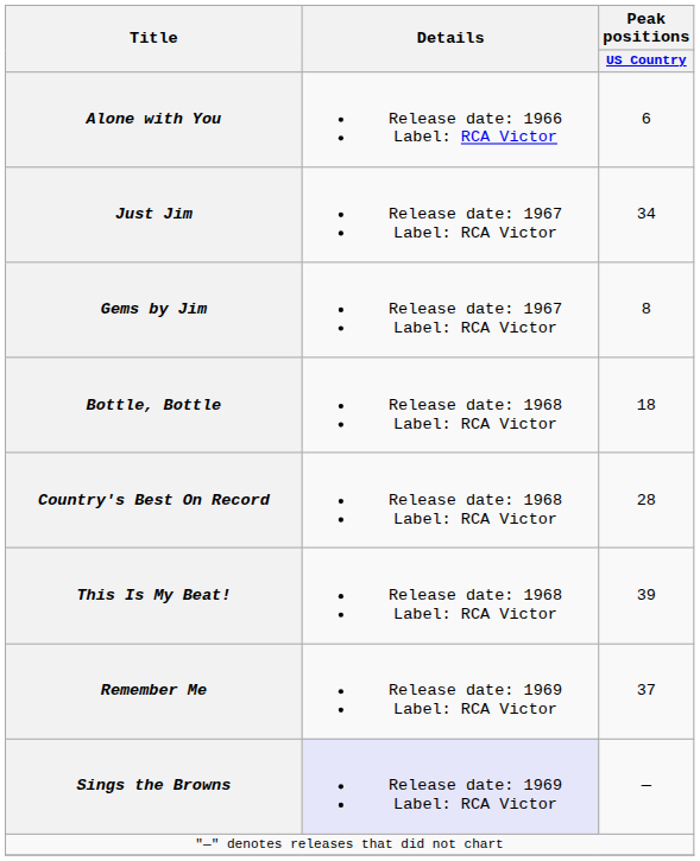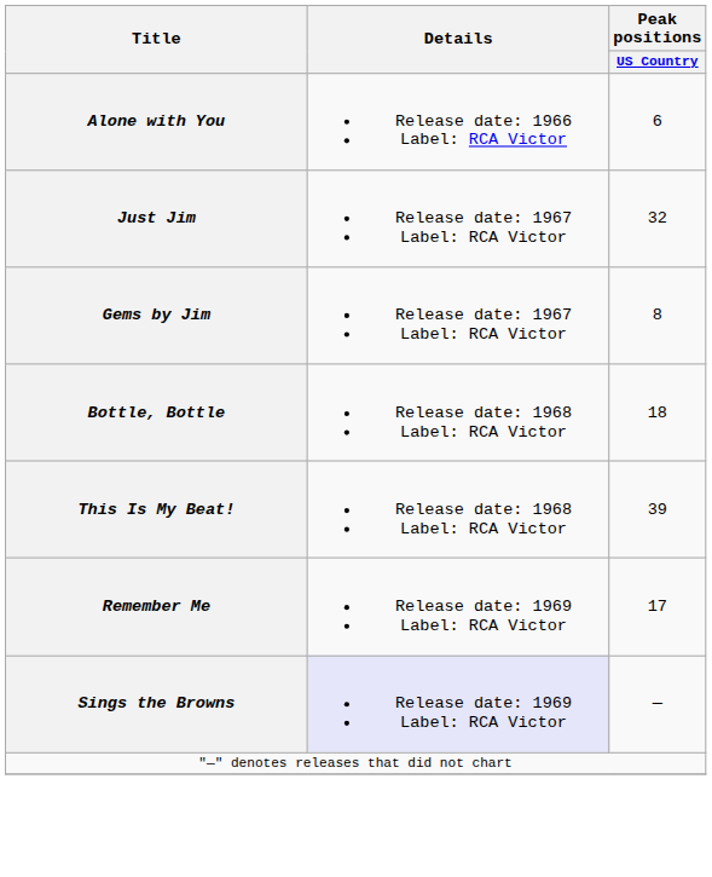 <table class="wikitable plainrowheaders" style="text-align:center;">
 <tr>
 <th rowspan="2" style="width:18em;">Title</th>
 <th rowspan="2" style="width:18em;">Details</th>
 <th>Peak positions</th>
 </tr>
 <tr style="font-size:smaller;">
 <th width="65"><a href='#'>US Country</a></th>
 </tr>
 <tr>
 <th scope="row"><em>Alone with You</em></th>
 <td><br><ul><li>Release date: 1966</li><li>Label: <a href='#'>RCA Victor</a></li></ul></td>
 <td>6</td>
 </tr>
 <tr>
 <th scope="row"><em>Just Jim</em></th>
 <td><br><ul><li>Release date: 1967</li><li>Label: RCA Victor</li></ul></td>
-<td>34</td>
+<td>32</td>
 </tr>
 <tr>
 <th scope="row"><em>Gems by Jim</em></th>
 <td><br><ul><li>Release date: 1967</li><li>Label: RCA Victor</li></ul></td>
 <td>8</td>
 </tr>
 <tr>
 <th scope="row"><em>Bottle, Bottle</em></th>
 <td><br><ul><li>Release date: 1968</li><li>Label: RCA Victor</li></ul></td>
 <td>18</td>
 </tr>
 <tr>
-<th scope="row"><em>Country's Best On Record</em></th>
-<td><br><ul><li>Release date: 1968</li><li>Label: RCA Victor</li></ul></td>
-<td>28</td>
-</tr>
-<tr>
 <th scope="row"><em>This Is My Beat!</em></th>
 <td><br><ul><li>Release date: 1968</li><li>Label: RCA Victor</li></ul></td>
 <td>39</td>
 </tr>
 <tr>
 <th scope="row"><em>Remember Me</em></th>
 <td><br><ul><li>Release date: 1969</li><li>Label: RCA Victor</li></ul></td>
-<td>37</td>
+<td>17</td>
 </tr>
 <tr>
 <th scope="row"><em>Sings the Browns</em></th>
 <td style="background: lavender;"><br><ul><li>Release date: 1969</li><li>Label: RCA Victor</li></ul></td>
 <td>—</td>
 </tr>
 <tr>
 <td colspan="3" style="font-size: 8pt">"—" denotes releases that did not chart</td>
 </tr>
 <tr>
 </tr>
 </table>
